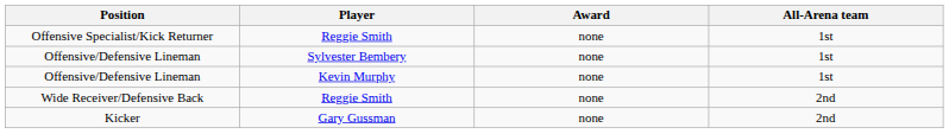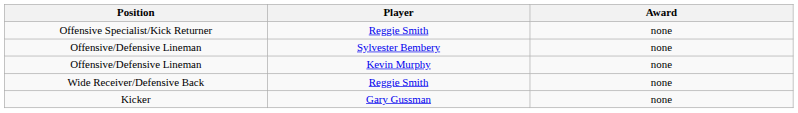 <table class="wikitable sortable">
 <tr>
 <th bgcolor="#DDDDFF" width="20%">Position</th>
 <th bgcolor="#DDDDFF" width="20%">Player</th>
 <th bgcolor="#DDDDFF" width="20%">Award</th>
-<th bgcolor="#DDDDFF" width="20%">All-Arena team</th>
 </tr>
 <tr align="center">
 <td>Offensive Specialist/Kick Returner</td>
 <td><a href='#'>Reggie Smith</a></td>
 <td>none</td>
-<td>1st</td>
 </tr>
 <tr align="center">
 <td>Offensive/Defensive Lineman</td>
 <td><a href='#'>Sylvester Bembery</a></td>
 <td>none</td>
-<td>1st</td>
 </tr>
 <tr align="center">
 <td>Offensive/Defensive Lineman</td>
 <td><a href='#'>Kevin Murphy</a></td>
 <td>none</td>
-<td>1st</td>
 </tr>
 <tr align="center">
 <td>Wide Receiver/Defensive Back</td>
 <td><a href='#'>Reggie Smith</a></td>
 <td>none</td>
-<td>2nd</td>
 </tr>
 <tr align="center">
 <td>Kicker</td>
 <td><a href='#'>Gary Gussman</a></td>
 <td>none</td>
-<td>2nd</td>
 </tr>
 </table>
